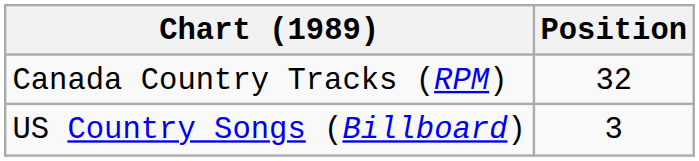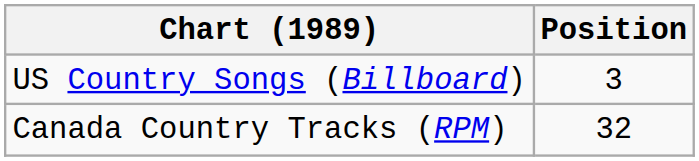 <table class="wikitable sortable">
 <tr>
 <th scope="col">Chart (1989)</th>
 <th scope="col">Position</th>
 </tr>
 <tr>
+<td>US <a href='#'>Country Songs</a> (<em><a href='#'>Billboard</a></em>)</td>
+<td align="center">3</td>
+</tr>
+<tr>
 <td>Canada Country Tracks (<em><a href='#'>RPM</a></em>)</td>
 <td align="center">32</td>
 </tr>
-<tr>
-<td>US <a href='#'>Country Songs</a> (<em><a href='#'>Billboard</a></em>)</td>
-<td align="center">3</td>
-</tr>
 </table>
